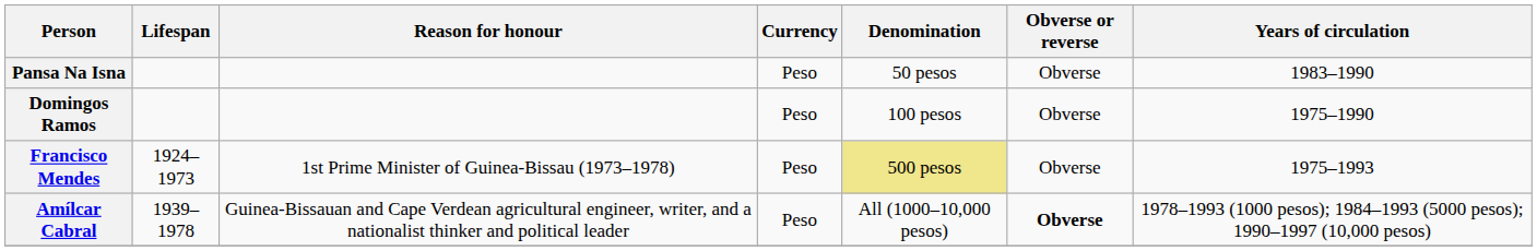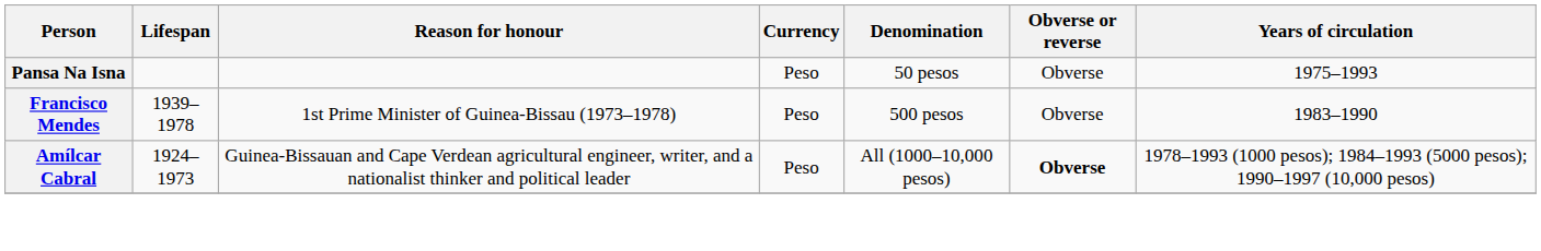 <table class="wikitable" style="font-size:95%; text-align:center;">
 <tr>
 <th>Person</th>
 <th>Lifespan</th>
 <th>Reason for honour</th>
 <th>Currency</th>
 <th>Denomination</th>
 <th>Obverse or reverse</th>
 <th>Years of circulation</th>
 </tr>
 <tr>
 <th>Pansa Na Isna</th>
 <td></td>
 <td></td>
 <td>Peso</td>
 <td>50 pesos</td>
 <td>Obverse</td>
+<td>1975–1993</td>
+</tr>
+<tr>
+<th><a href='#'>Francisco Mendes</a></th>
+<td>1939–1978</td>
+<td>1st Prime Minister of Guinea-Bissau (1973–1978)</td>
+<td>Peso</td>
+<td>500 pesos</td>
+<td>Obverse</td>
 <td>1983–1990</td>
 </tr>
 <tr>
-<th>Domingos Ramos</th>
-<td></td>
-<td></td>
-<td>Peso</td>
-<td>100 pesos</td>
-<td>Obverse</td>
-<td>1975–1990</td>
-</tr>
-<tr>
-<th><a href='#'>Francisco Mendes</a></th>
+<th><a href='#'>Amílcar Cabral</a></th>
 <td>1924–1973</td>
-<td>1st Prime Minister of Guinea-Bissau (1973–1978)</td>
-<td>Peso</td>
-<td style="background: khaki;">500 pesos</td>
-<td>Obverse</td>
-<td>1975–1993</td>
-</tr>
-<tr>
-<th><a href='#'>Amílcar Cabral</a></th>
-<td>1939–1978</td>
 <td>Guinea-Bissauan and Cape Verdean agricultural engineer, writer, and a nationalist thinker and political leader</td>
 <td>Peso</td>
 <td>All (1000–10,000 pesos)</td>
 <td><strong>Obverse</strong></td>
 <td>1978–1993 (1000 pesos); 1984–1993 (5000 pesos); 1990–1997 (10,000 pesos)</td>
 </tr>
 <tr>
 </tr>
 </table>
